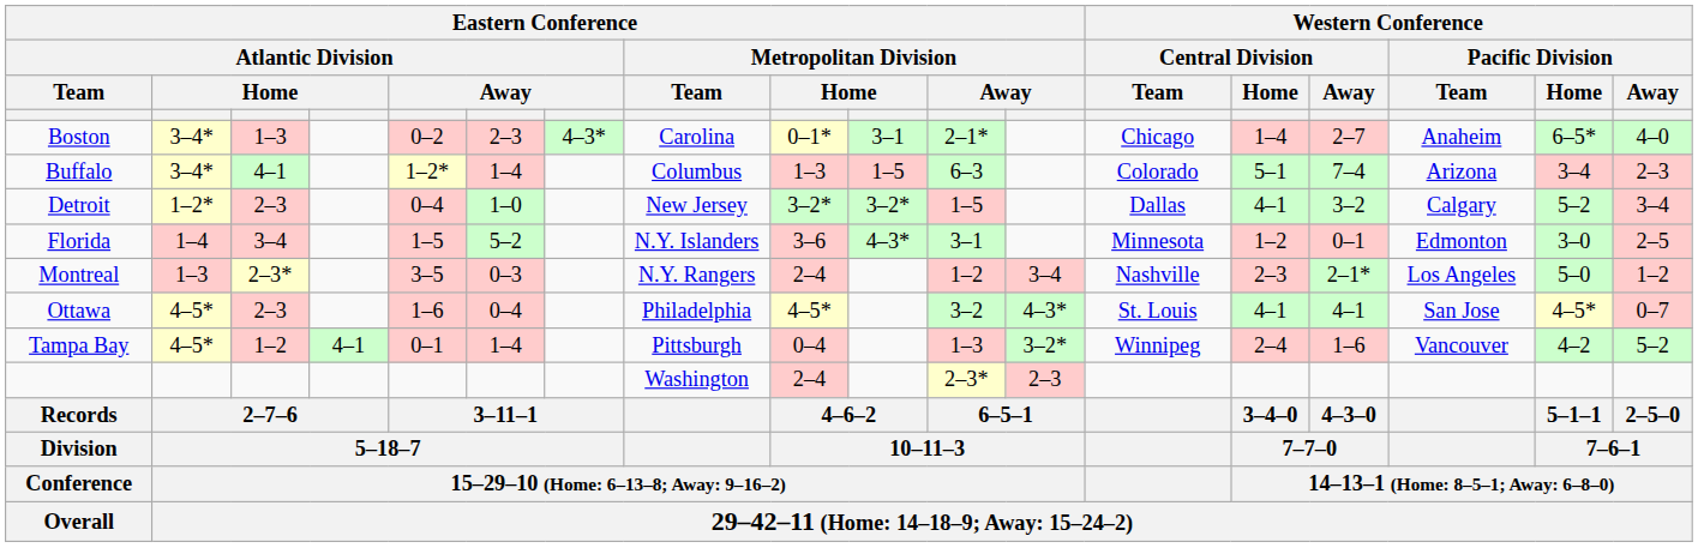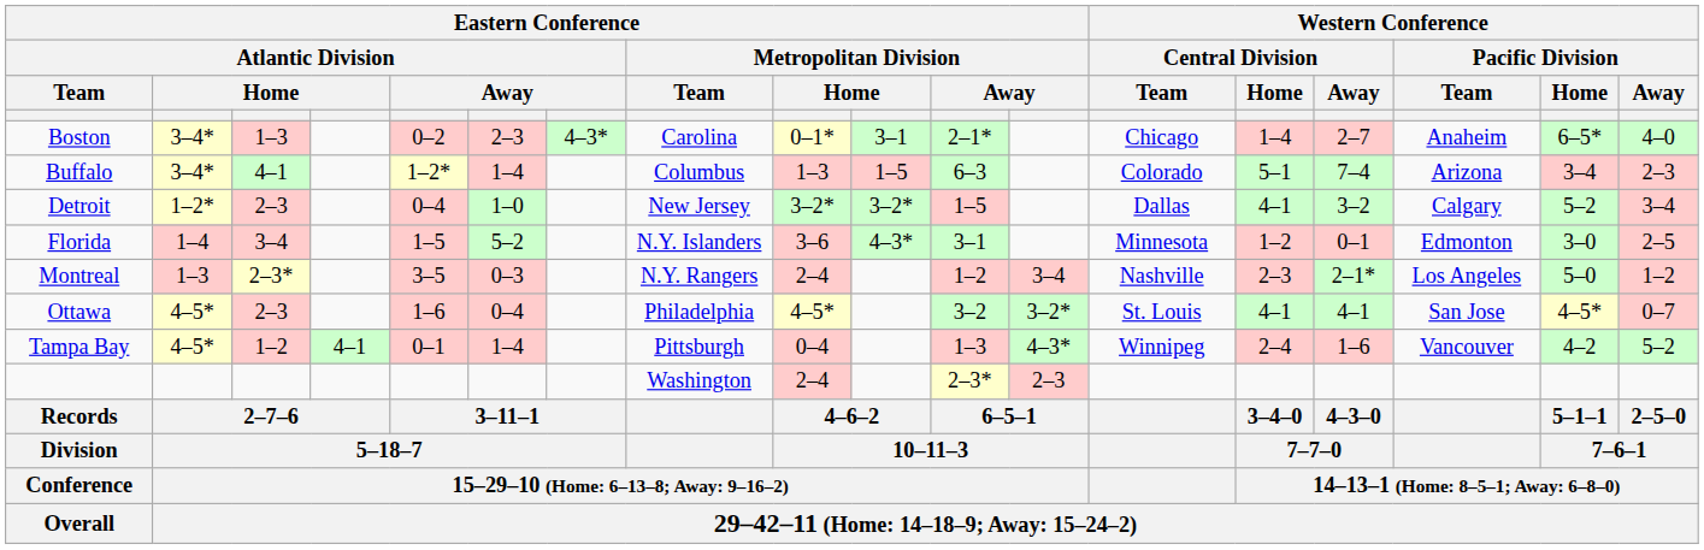 <table class="wikitable" style="font-size: 100%; text-align:center;">
 <tr>
 <th colspan="12">Eastern Conference</th>
 <th colspan="6">Western Conference</th>
 </tr>
 <tr>
 <th colspan="7">Atlantic Division</th>
 <th colspan="5">Metropolitan Division</th>
 <th colspan="3">Central Division</th>
 <th colspan="3">Pacific Division</th>
 </tr>
 <tr>
 <th colspan="1">Team</th>
 <th colspan="3">Home</th>
 <th colspan="3">Away</th>
 <th colspan="1">Team</th>
 <th colspan="2">Home</th>
 <th colspan="2">Away</th>
 <th colspan="1">Team</th>
 <th colspan="1">Home</th>
 <th colspan="1">Away</th>
 <th colspan="1">Team</th>
 <th colspan="1">Home</th>
 <th colspan="1">Away</th>
 </tr>
 <tr>
 <th width=100></th>
 <th width=50></th>
 <th width=50></th>
 <th width=50></th>
 <th width=50></th>
 <th width=50></th>
 <th width=50></th>
 <th width=100></th>
 <th width=50></th>
 <th width=50></th>
 <th width=50></th>
 <th width=50></th>
 <th width=100></th>
 <th width=50></th>
 <th width=50></th>
 <th width=100></th>
 <th width=50></th>
 <th width=50></th>
 </tr>
 <tr>
 <td><a href='#'>Boston</a></td>
 <td style="background:#ffc;">3–4*</td>
 <td style="background:#fcc;">1–3</td>
 <td></td>
 <td style="background:#fcc;">0–2</td>
 <td style="background:#fcc;">2–3</td>
 <td style="background:#cfc;">4–3*</td>
 <td><a href='#'>Carolina</a></td>
 <td style="background:#ffc;">0–1*</td>
 <td style="background:#cfc;">3–1</td>
 <td style="background:#cfc;">2–1*</td>
 <td></td>
 <td><a href='#'>Chicago</a></td>
 <td style="background:#fcc;">1–4</td>
 <td style="background:#fcc;">2–7</td>
 <td><a href='#'>Anaheim</a></td>
 <td style="background:#cfc;">6–5*</td>
 <td style="background:#cfc;">4–0</td>
 </tr>
 <tr>
 <td><a href='#'>Buffalo</a></td>
 <td style="background:#ffc;">3–4*</td>
 <td style="background:#cfc;">4–1</td>
 <td></td>
 <td style="background:#ffc;">1–2*</td>
 <td style="background:#fcc;">1–4</td>
 <td></td>
 <td><a href='#'>Columbus</a></td>
 <td style="background:#fcc;">1–3</td>
 <td style="background:#fcc;">1–5</td>
 <td style="background:#cfc;">6–3</td>
 <td></td>
 <td><a href='#'>Colorado</a></td>
 <td style="background:#cfc;">5–1</td>
 <td style="background:#cfc;">7–4</td>
 <td><a href='#'>Arizona</a></td>
 <td style="background:#fcc;">3–4</td>
 <td style="background:#fcc;">2–3</td>
 </tr>
 <tr>
 <td><a href='#'>Detroit</a></td>
 <td style="background:#ffc;">1–2*</td>
 <td style="background:#fcc;">2–3</td>
 <td></td>
 <td style="background:#fcc;">0–4</td>
 <td style="background:#cfc;">1–0</td>
 <td></td>
 <td><a href='#'>New Jersey</a></td>
 <td style="background:#cfc;">3–2*</td>
 <td style="background:#cfc;">3–2*</td>
 <td style="background:#fcc;">1–5</td>
 <td></td>
 <td><a href='#'>Dallas</a></td>
 <td style="background:#cfc;">4–1</td>
 <td style="background:#cfc;">3–2</td>
 <td><a href='#'>Calgary</a></td>
 <td style="background:#cfc;">5–2</td>
 <td style="background:#fcc;">3–4</td>
 </tr>
 <tr>
 <td><a href='#'>Florida</a></td>
 <td style="background:#fcc;">1–4</td>
 <td style="background:#fcc;">3–4</td>
 <td></td>
 <td style="background:#fcc;">1–5</td>
 <td style="background:#cfc;">5–2</td>
 <td></td>
 <td><a href='#'>N.Y. Islanders</a></td>
 <td style="background:#fcc;">3–6</td>
 <td style="background:#cfc;">4–3*</td>
 <td style="background:#cfc;">3–1</td>
 <td></td>
 <td><a href='#'>Minnesota</a></td>
 <td style="background:#fcc;">1–2</td>
 <td style="background:#fcc;">0–1</td>
 <td><a href='#'>Edmonton</a></td>
 <td style="background:#cfc;">3–0</td>
 <td style="background:#fcc;">2–5</td>
 </tr>
 <tr>
 <td><a href='#'>Montreal</a></td>
 <td style="background:#fcc;">1–3</td>
 <td style="background:#ffc;">2–3*</td>
 <td></td>
 <td style="background:#fcc;">3–5</td>
 <td style="background:#fcc;">0–3</td>
 <td></td>
 <td><a href='#'>N.Y. Rangers</a></td>
 <td style="background:#fcc;">2–4</td>
 <td></td>
 <td style="background:#fcc;">1–2</td>
 <td style="background:#fcc;">3–4</td>
 <td><a href='#'>Nashville</a></td>
 <td style="background:#fcc;">2–3</td>
 <td style="background:#cfc;">2–1*</td>
 <td><a href='#'>Los Angeles</a></td>
 <td style="background:#cfc;">5–0</td>
 <td style="background:#fcc;">1–2</td>
 </tr>
 <tr>
 <td><a href='#'>Ottawa</a></td>
 <td style="background:#ffc;">4–5*</td>
 <td style="background:#fcc;">2–3</td>
 <td></td>
 <td style="background:#fcc;">1–6</td>
 <td style="background:#fcc;">0–4</td>
 <td></td>
 <td><a href='#'>Philadelphia</a></td>
 <td style="background:#ffc;">4–5*</td>
 <td></td>
 <td style="background:#cfc;">3–2</td>
-<td style="background:#cfc;">4–3*</td>
+<td style="background:#cfc;">3–2*</td>
 <td><a href='#'>St. Louis</a></td>
 <td style="background:#cfc;">4–1</td>
 <td style="background:#cfc;">4–1</td>
 <td><a href='#'>San Jose</a></td>
 <td style="background:#ffc;">4–5*</td>
 <td style="background:#fcc;">0–7</td>
 </tr>
 <tr>
 <td><a href='#'>Tampa Bay</a></td>
 <td style="background:#ffc;">4–5*</td>
 <td style="background:#fcc;">1–2</td>
 <td style="background:#cfc;">4–1</td>
 <td style="background:#fcc;">0–1</td>
 <td style="background:#fcc;">1–4</td>
 <td></td>
 <td><a href='#'>Pittsburgh</a></td>
 <td style="background:#fcc;">0–4</td>
 <td></td>
 <td style="background:#fcc;">1–3</td>
-<td style="background:#cfc;">3–2*</td>
+<td style="background:#cfc;">4–3*</td>
 <td><a href='#'>Winnipeg</a></td>
 <td style="background:#fcc;">2–4</td>
 <td style="background:#fcc;">1–6</td>
 <td><a href='#'>Vancouver</a></td>
 <td style="background:#cfc;">4–2</td>
 <td style="background:#cfc;">5–2</td>
 </tr>
 <tr>
 <td></td>
 <td></td>
 <td></td>
 <td></td>
 <td></td>
 <td></td>
 <td></td>
 <td><a href='#'>Washington</a></td>
 <td style="background:#fcc;">2–4</td>
 <td></td>
 <td style="background:#ffc;">2–3*</td>
 <td style="background:#fcc;">2–3</td>
 <td></td>
 <td></td>
 <td></td>
 <td></td>
 <td></td>
 <td></td>
 </tr>
 <tr>
 <th colspan="1">Records</th>
 <th colspan="3">2–7–6</th>
 <th colspan="3">3–11–1</th>
 <th colspan="1"></th>
 <th colspan="2">4–6–2</th>
 <th colspan="2">6–5–1</th>
 <th colspan="1"></th>
 <th colspan="1">3–4–0</th>
 <th colspan="1">4–3–0</th>
 <th colspan="1"></th>
 <th colspan="1">5–1–1</th>
 <th colspan="1">2–5–0</th>
 </tr>
 <tr>
 <th colspan="1">Division</th>
 <th colspan="6">5–18–7</th>
 <th colspan="1"></th>
 <th colspan="4">10–11–3</th>
 <th colspan="1"></th>
 <th colspan="2">7–7–0</th>
 <th colspan="1"></th>
 <th colspan="2">7–6–1</th>
 </tr>
 <tr>
 <th colspan="1">Conference</th>
 <th colspan="11">15–29–10 <small>(Home: 6–13–8; Away: 9–16–2)</small></th>
 <th colspan="1"></th>
 <th colspan="5">14–13–1 <small>(Home: 8–5–1; Away: 6–8–0)</small></th>
 </tr>
 <tr>
 <th colspan="1">Overall</th>
 <th colspan="17"><big>29–42–11</big> (Home: 14–18–9; Away: 15–24–2)</th>
 </tr>
 </table>
